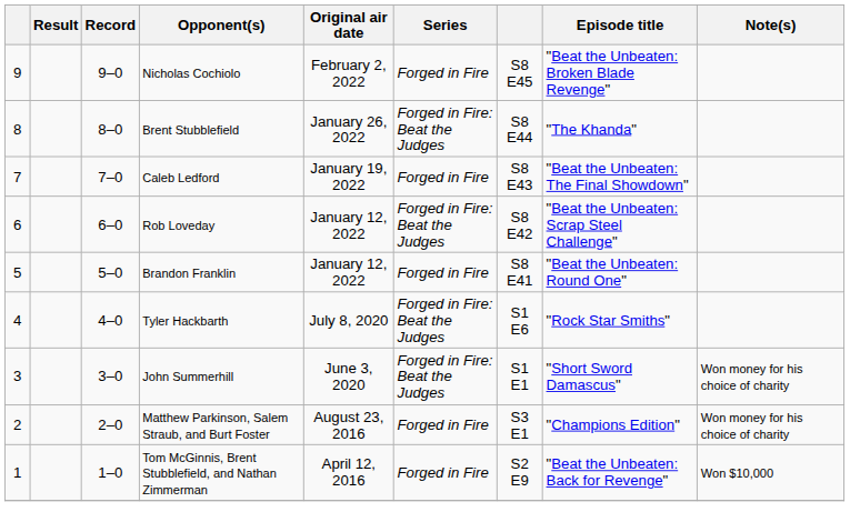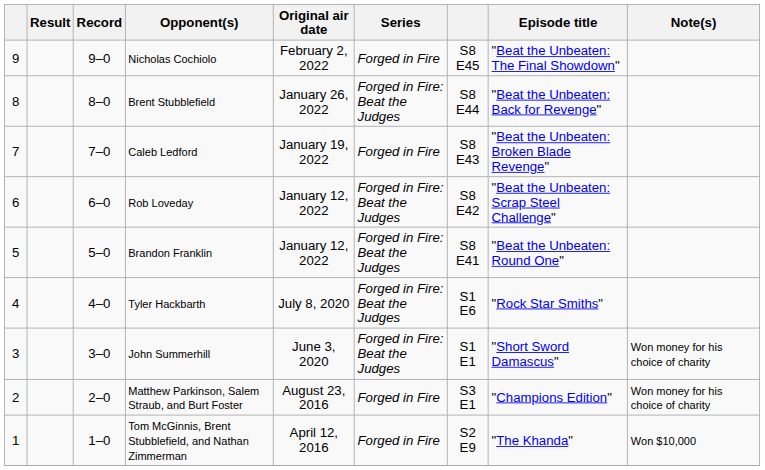 <table class="wikitable plainrowheaders" style="text-align:center; font-size:95%">
 <tr>
 <th scope="col" style="width:3em;"></th>
 <th scope="col" style="width:3em;">Result</th>
 <th scope="col" style="width:3em;">Record</th>
 <th scope="col" style="width:23em;">Opponent(s)</th>
 <th scope="col" style="width:10em;">Original air date</th>
 <th scope="col" style="width:15em;">Series</th>
 <th scope="col" style="width:5em;"></th>
 <th scope="col" style="width:22em;">Episode title</th>
 <th scope="col" style="width:25em;">Note(s)</th>
 </tr>
 <tr>
 <td>9</td>
 <td></td>
 <td>9–0</td>
 <td style="text-align:left;"><small>Nicholas Cochiolo</small></td>
 <td>February 2, 2022</td>
 <td style="text-align:left;"><em>Forged in Fire</em></td>
 <td>S8 E45</td>
-<td style="text-align:left;">"<a href='#'>Beat the Unbeaten: Broken Blade Revenge</a>"</td>
+<td style="text-align:left;">"<a href='#'>Beat the Unbeaten: The Final Showdown</a>"</td>
 <td></td>
 </tr>
 <tr>
 <td>8</td>
 <td></td>
 <td>8–0</td>
 <td style="text-align:left;"><small>Brent Stubblefield</small></td>
 <td>January 26, 2022</td>
 <td style="text-align:left;"><em>Forged in Fire: Beat the Judges</em></td>
 <td>S8 E44</td>
-<td style="text-align:left;">"<a href='#'>The Khanda</a>"</td>
+<td style="text-align:left;">"<a href='#'>Beat the Unbeaten: Back for Revenge</a>"</td>
 <td></td>
 </tr>
 <tr>
 <td>7</td>
 <td></td>
 <td>7–0</td>
 <td style="text-align:left;"><small>Caleb Ledford</small></td>
 <td>January 19, 2022</td>
 <td style="text-align:left;"><em>Forged in Fire</em></td>
 <td>S8 E43</td>
-<td style="text-align:left;">"<a href='#'>Beat the Unbeaten: The Final Showdown</a>"</td>
+<td style="text-align:left;">"<a href='#'>Beat the Unbeaten: Broken Blade Revenge</a>"</td>
 <td></td>
 </tr>
 <tr>
 <td>6</td>
 <td></td>
 <td>6–0</td>
 <td style="text-align:left;"><small>Rob Loveday</small></td>
 <td>January 12, 2022</td>
 <td style="text-align:left;"><em>Forged in Fire: Beat the Judges</em></td>
 <td>S8 E42</td>
 <td style="text-align:left;">"<a href='#'>Beat the Unbeaten: Scrap Steel Challenge</a>"</td>
 <td></td>
 </tr>
 <tr>
 <td>5</td>
 <td></td>
 <td>5–0</td>
 <td style="text-align:left;"><small>Brandon Franklin</small></td>
 <td>January 12, 2022</td>
-<td style="text-align:left;"><em>Forged in Fire</em></td>
+<td style="text-align:left;"><em>Forged in Fire: Beat the Judges</em></td>
 <td>S8 E41</td>
 <td style="text-align:left;">"<a href='#'>Beat the Unbeaten: Round One</a>"</td>
 <td></td>
 </tr>
 <tr>
 <td>4</td>
 <td></td>
 <td>4–0</td>
 <td style="text-align:left;"><small>Tyler Hackbarth</small></td>
 <td>July 8, 2020</td>
 <td style="text-align:left;"><em>Forged in Fire: Beat the Judges</em></td>
 <td>S1 E6</td>
 <td style="text-align:left;">"<a href='#'>Rock Star Smiths</a>"</td>
 <td></td>
 </tr>
 <tr>
 <td>3</td>
 <td></td>
 <td>3–0</td>
 <td style="text-align:left;"><small>John Summerhill</small></td>
 <td>June 3, 2020</td>
 <td style="text-align:left;"><em>Forged in Fire: Beat the Judges</em></td>
 <td>S1 E1</td>
 <td style="text-align:left;">"<a href='#'>Short Sword Damascus</a>"</td>
 <td style="text-align:left;"><small>Won money for his choice of charity</small></td>
 </tr>
 <tr>
 <td>2</td>
 <td></td>
 <td>2–0</td>
 <td style="text-align:left;"><small>Matthew Parkinson, Salem Straub, and Burt Foster</small></td>
 <td>August 23, 2016</td>
 <td style="text-align:left;"><em>Forged in Fire</em></td>
 <td>S3 E1</td>
 <td style="text-align:left;">"<a href='#'>Champions Edition</a>"</td>
 <td style="text-align:left;"><small>Won money for his choice of charity</small></td>
 </tr>
 <tr>
 <td>1</td>
 <td></td>
 <td>1–0</td>
 <td style="text-align:left;"><small>Tom McGinnis, Brent Stubblefield, and Nathan Zimmerman</small></td>
 <td>April 12, 2016</td>
 <td style="text-align:left;"><em>Forged in Fire</em></td>
 <td>S2 E9</td>
-<td style="text-align:left;">"<a href='#'>Beat the Unbeaten: Back for Revenge</a>"</td>
+<td style="text-align:left;">"<a href='#'>The Khanda</a>"</td>
 <td style="text-align:left;"><small>Won $10,000</small></td>
 </tr>
 <tr>
 </tr>
 </table>
